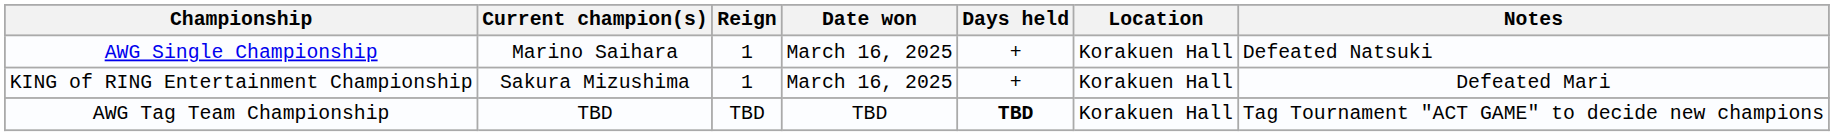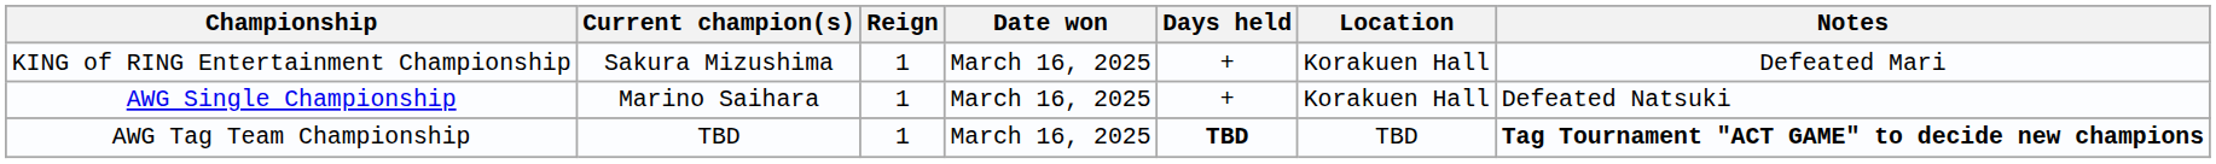 <table class="wikitable" style="text-align:center; background:#fcfdff; font-size:85%;">
 <tr>
 <th>Championship</th>
 <th>Current champion(s)</th>
 <th>Reign</th>
 <th>Date won</th>
 <th>Days held</th>
 <th>Location</th>
 <th>Notes</th>
 </tr>
 <tr>
+<td>KING of RING Entertainment Championship</td>
+<td>Sakura Mizushima</td>
+<td>1</td>
+<td>March 16, 2025</td>
+<td>+</td>
+<td>Korakuen Hall</td>
+<td>Defeated Mari</td>
+</tr>
+<tr>
 <td><a href='#'>AWG Single Championship</a></td>
 <td>Marino Saihara</td>
 <td>1</td>
 <td>March 16, 2025</td>
 <td>+</td>
 <td>Korakuen Hall</td>
 <td align="left">Defeated Natsuki</td>
 </tr>
 <tr>
-<td>KING of RING Entertainment Championship</td>
-<td>Sakura Mizushima</td>
+<td>AWG Tag Team Championship</td>
+<td>TBD</td>
 <td>1</td>
 <td>March 16, 2025</td>
-<td>+</td>
-<td>Korakuen Hall</td>
-<td>Defeated Mari</td>
-</tr>
-<tr>
-<td>AWG Tag Team Championship</td>
+<td><strong>TBD</strong></td>
 <td>TBD</td>
-<td>TBD</td>
-<td>TBD</td>
-<td><strong>TBD</strong></td>
-<td>Korakuen Hall</td>
-<td>Tag Tournament "ACT GAME" to decide new champions</td>
+<td><strong>Tag Tournament "ACT GAME" to decide new champions</strong></td>
 </tr>
 </table>
